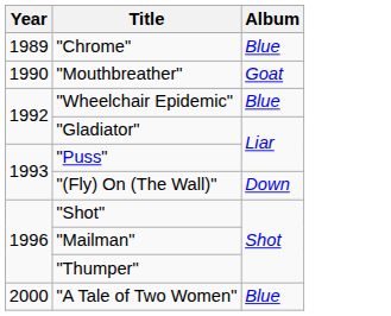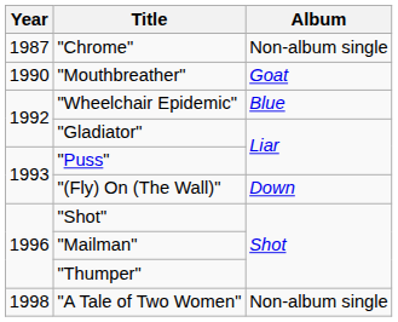 <table class="wikitable" border="1">
 <tr>
 <th>Year</th>
 <th>Title</th>
 <th>Album</th>
 </tr>
 <tr>
-<td>1989</td>
+<td>1987</td>
 <td>"Chrome"</td>
-<td><em><a href='#'>Blue</a></em></td>
+<td>Non-album single</td>
 </tr>
 <tr>
 <td>1990</td>
 <td>"Mouthbreather"</td>
 <td><em><a href='#'>Goat</a></em></td>
 </tr>
 <tr>
 <td rowspan="2">1992</td>
 <td>"Wheelchair Epidemic"</td>
 <td><em><a href='#'>Blue</a></em></td>
 </tr>
 <tr>
 <td>"Gladiator"</td>
 <td rowspan="2"><em><a href='#'>Liar</a></em></td>
 </tr>
 <tr>
 <td rowspan="2">1993</td>
 <td>"<a href='#'>Puss</a>"</td>
 </tr>
 <tr>
 <td>"(Fly) On (The Wall)"</td>
 <td><em><a href='#'>Down</a></em></td>
 </tr>
 <tr>
 <td rowspan="3">1996</td>
 <td>"Shot"</td>
 <td rowspan="3"><em><a href='#'>Shot</a></em></td>
 </tr>
 <tr>
 <td>"Mailman"</td>
 </tr>
 <tr>
 <td>"Thumper"</td>
 </tr>
 <tr>
-<td>2000</td>
+<td>1998</td>
 <td>"A Tale of Two Women"</td>
-<td><em><a href='#'>Blue</a></em></td>
+<td>Non-album single</td>
 </tr>
 </table>
